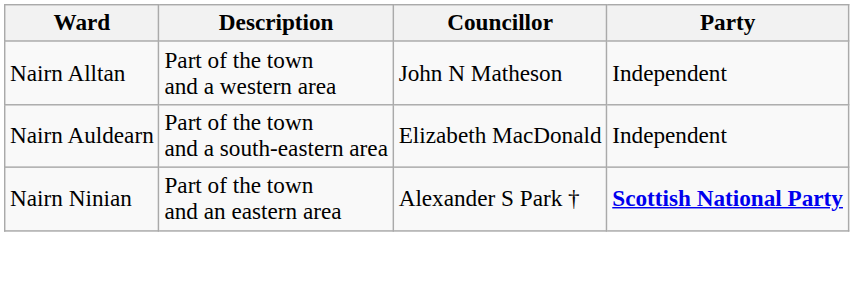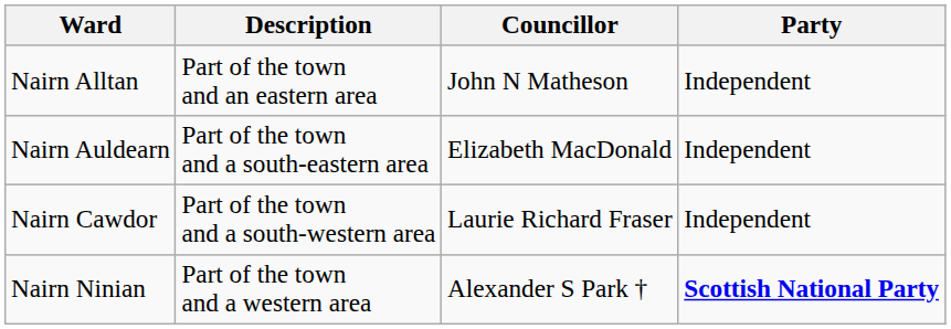 <table class="wikitable">
 <tr>
 <th>Ward</th>
 <th>Description</th>
 <th>Councillor</th>
 <th>Party</th>
 </tr>
 <tr>
 <td>Nairn Alltan</td>
-<td>Part of the town <br> and a western area</td>
+<td>Part of the town <br> and an eastern area</td>
 <td>John N Matheson</td>
 <td>Independent</td>
 </tr>
 <tr>
 <td>Nairn Auldearn</td>
 <td>Part of the town <br> and a south-eastern area</td>
 <td>Elizabeth MacDonald</td>
 <td>Independent</td>
 </tr>
 <tr>
+<td>Nairn Cawdor</td>
+<td>Part of the town <br> and a south-western area</td>
+<td>Laurie Richard Fraser</td>
+<td>Independent</td>
+</tr>
+<tr>
 <td>Nairn Ninian</td>
-<td>Part of the town <br> and an eastern area</td>
+<td>Part of the town <br> and a western area</td>
 <td>Alexander S Park †</td>
 <td><strong><a href='#'>Scottish National Party</a></strong></td>
 </tr>
 </table>
